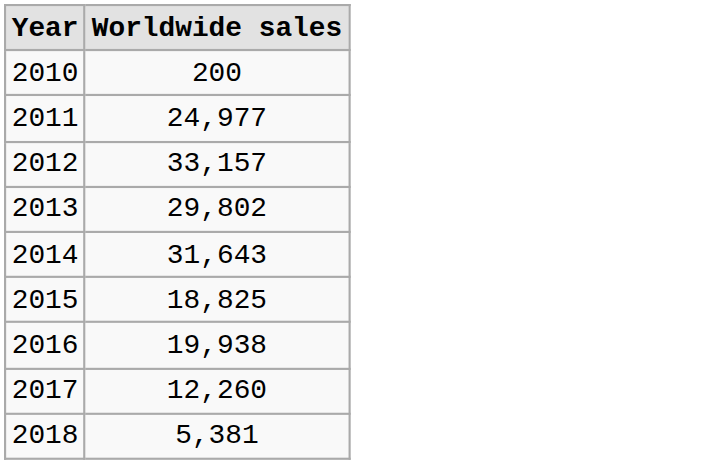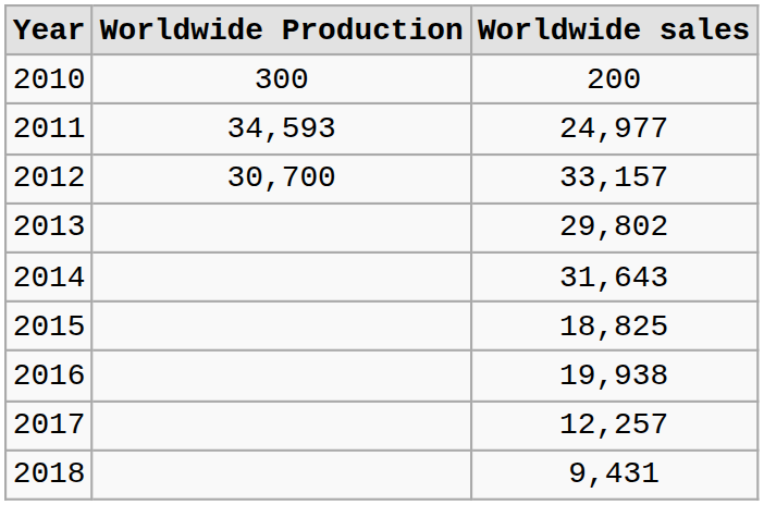 <table class="wikitable" style=";">
 <tr align="center">
 <td style="background:#e2e2e2;"><strong>Year</strong></td>
+<td style="background:#e2e2e2;"><strong>Worldwide Production</strong></td>
 <td style="background:#e2e2e2;"><strong>Worldwide sales</strong></td>
 </tr>
 <tr>
 <td>2010</td>
+<td align="center">300</td>
 <td align="center">200</td>
 </tr>
 <tr>
 <td>2011</td>
+<td align="center">34,593</td>
 <td align="center">24,977</td>
 </tr>
 <tr>
 <td>2012</td>
+<td align="center">30,700</td>
 <td align="center">33,157</td>
 </tr>
 <tr>
 <td>2013</td>
+<td></td>
 <td align="center">29,802</td>
 </tr>
 <tr>
 <td>2014</td>
+<td></td>
 <td align="center">31,643</td>
 </tr>
 <tr>
 <td>2015</td>
+<td></td>
 <td align="center">18,825</td>
 </tr>
 <tr>
 <td>2016</td>
+<td></td>
 <td align="center">19,938</td>
 </tr>
 <tr>
 <td>2017</td>
-<td align="center">12,260</td>
+<td></td>
+<td align="center">12,257</td>
 </tr>
 <tr>
 <td>2018</td>
-<td align="center">5,381</td>
+<td></td>
+<td align="center">9,431</td>
 </tr>
 </table>
